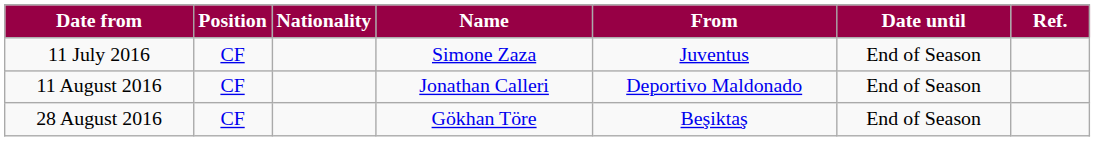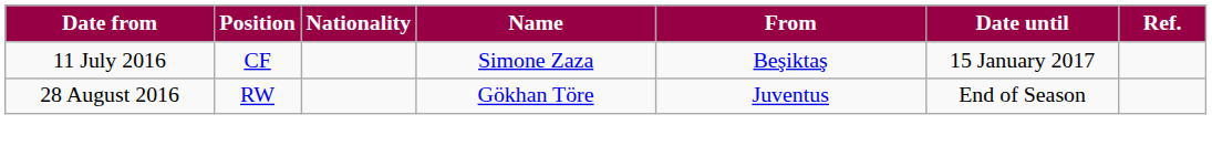 <table class="wikitable" style="text-align:center; font-size:90%; ">
 <tr>
 <th style="background:#970045; color:#fff; width:130px;">Date from</th>
 <th style="background:#970045; color:#fff; width:50px;">Position</th>
 <th style="background:#970045; color:#fff; width:50px;">Nationality</th>
 <th style="background:#970045; color:#fff; width:150px;">Name</th>
 <th style="background:#970045; color:#fff; width:170px;">From</th>
 <th style="background:#970045; color:#fff; width:120px;">Date until</th>
 <th style="background:#970045; color:#fff; width:50px;">Ref.</th>
 </tr>
 <tr>
 <td>11 July 2016</td>
 <td><a href='#'>CF</a></td>
 <td></td>
 <td><a href='#'>Simone Zaza</a></td>
+<td><a href='#'>Beşiktaş</a></td>
+<td>15 January 2017</td>
+<td></td>
+</tr>
+<tr>
+<td>28 August 2016</td>
+<td><a href='#'>RW</a></td>
+<td></td>
+<td><a href='#'>Gökhan Töre</a></td>
 <td><a href='#'>Juventus</a></td>
 <td>End of Season</td>
 <td></td>
 </tr>
-<tr>
-<td>11 August 2016</td>
-<td><a href='#'>CF</a></td>
-<td></td>
-<td><a href='#'>Jonathan Calleri</a></td>
-<td><a href='#'>Deportivo Maldonado</a></td>
-<td>End of Season</td>
-<td></td>
-</tr>
-<tr>
-<td>28 August 2016</td>
-<td><a href='#'>CF</a></td>
-<td></td>
-<td><a href='#'>Gökhan Töre</a></td>
-<td><a href='#'>Beşiktaş</a></td>
-<td>End of Season</td>
-<td></td>
-</tr>
 </table>
